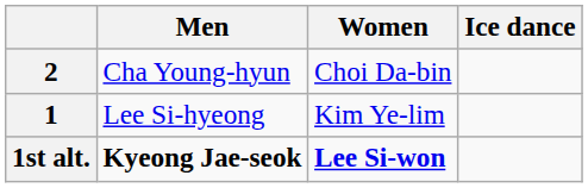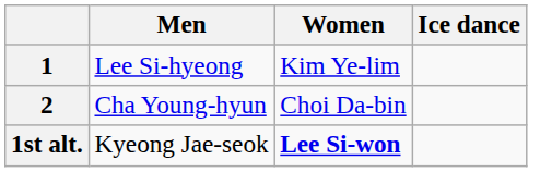 <table class="wikitable">
 <tr>
 <th></th>
 <th>Men</th>
 <th>Women</th>
 <th>Ice dance</th>
 </tr>
 <tr>
+<th>1</th>
+<td><a href='#'>Lee Si-hyeong</a></td>
+<td><a href='#'>Kim Ye-lim</a></td>
+<td></td>
+</tr>
+<tr>
 <th>2</th>
 <td><a href='#'>Cha Young-hyun</a></td>
 <td><a href='#'>Choi Da-bin</a></td>
 <td></td>
 </tr>
 <tr>
-<th>1</th>
-<td><a href='#'>Lee Si-hyeong</a></td>
-<td><a href='#'>Kim Ye-lim</a></td>
-<td></td>
-</tr>
-<tr>
 <th>1st alt.</th>
-<td><strong>Kyeong Jae-seok</strong></td>
+<td>Kyeong Jae-seok</td>
 <td><strong><a href='#'>Lee Si-won</a></strong></td>
 <td></td>
 </tr>
 </table>
